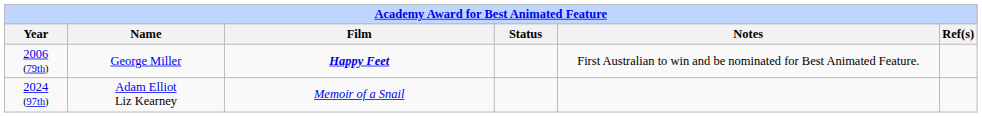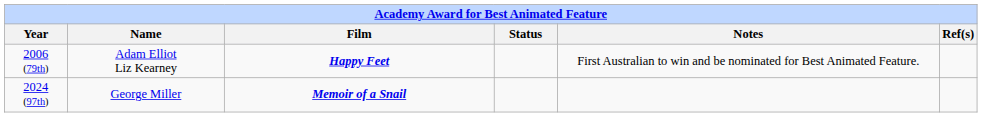 <table class="wikitable" style="text-align: center">
 <tr style="background:#bfd7ff;">
 <td colspan="6" style="text-align:center;"><strong><a href='#'>Academy Award for Best Animated Feature</a></strong></td>
 </tr>
 <tr style="background:#ebf5ff;">
 <th style="width:75px;">Year</th>
 <th style="width:200px;">Name</th>
 <th style="width:350px;">Film</th>
 <th style="width:75px;">Status</th>
 <th style="width:500px;">Notes</th>
 <th width="3">Ref(s)</th>
 </tr>
 <tr>
 <td style="text-align: center"><a href='#'>2006</a><br><small>(<a href='#'>79th</a>)</small></td>
-<td><a href='#'>George Miller</a></td>
+<td><a href='#'>Adam Elliot</a><br>Liz Kearney</td>
 <td><strong><em><a href='#'>Happy Feet</a></em></strong></td>
 <td></td>
 <td>First Australian to win and be nominated for Best Animated Feature.</td>
 <td style="text-align: center"></td>
 </tr>
 <tr>
 <td style="text-align: center"><a href='#'>2024</a><br><small>(<a href='#'>97th</a>)</small></td>
-<td><a href='#'>Adam Elliot</a><br>Liz Kearney</td>
-<td><em><a href='#'>Memoir of a Snail</a></em></td>
+<td><a href='#'>George Miller</a></td>
+<td><strong><em><a href='#'>Memoir of a Snail</a></em></strong></td>
 <td></td>
 <td></td>
 </tr>
 </table>
